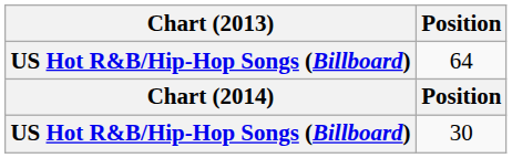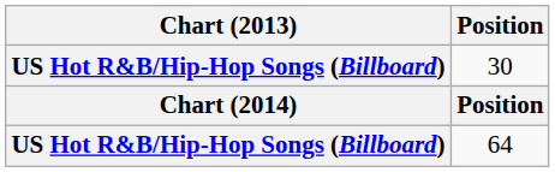 <table class="wikitable plainrowheaders" style="text-align:center">
 <tr>
 <th>Chart (2013)</th>
 <th>Position</th>
 </tr>
 <tr>
 <th scope="row">US <a href='#'>Hot R&B/Hip-Hop Songs</a> (<a href='#'><em>Billboard</em></a>)</th>
-<td>64</td>
+<td>30</td>
 </tr>
 <tr>
 <th>Chart (2014)</th>
 <th>Position</th>
 </tr>
 <tr>
 <th scope="row">US <a href='#'>Hot R&B/Hip-Hop Songs</a> (<a href='#'><em>Billboard</em></a>)</th>
-<td>30</td>
+<td>64</td>
 </tr>
 </table>
